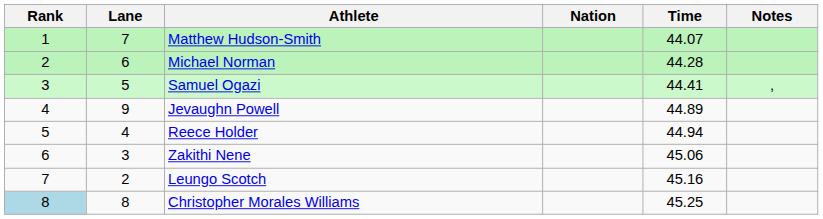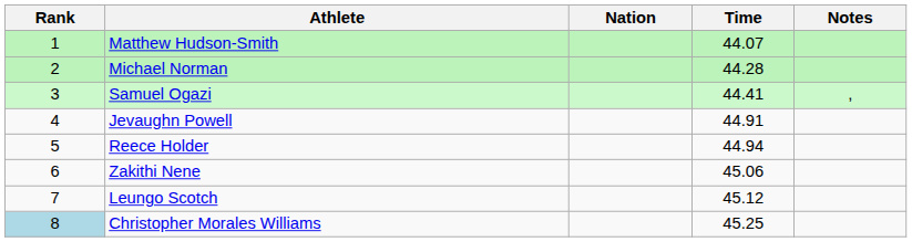 <table class="wikitable sortable" style="text-align:center;width: 70%;">
 <tr>
 <th>Rank</th>
-<th>Lane</th>
 <th>Athlete</th>
 <th>Nation</th>
 <th>Time</th>
 <th>Notes</th>
 </tr>
 <tr bgcolor=bbf3bb>
 <td>1</td>
-<td>7</td>
 <td align=left><a href='#'>Matthew Hudson-Smith</a></td>
 <td align=left></td>
 <td>44.07</td>
 <td></td>
 </tr>
 <tr bgcolor=bbf3bb>
 <td>2</td>
-<td>6</td>
 <td align=left><a href='#'>Michael Norman</a></td>
 <td align=left></td>
 <td>44.28</td>
 <td></td>
 </tr>
 <tr bgcolor=ccf9cc>
 <td>3</td>
-<td>5</td>
 <td align=left><a href='#'>Samuel Ogazi</a></td>
 <td align=left></td>
 <td>44.41</td>
 <td>, </td>
 </tr>
 <tr>
 <td>4</td>
-<td>9</td>
 <td align=left><a href='#'>Jevaughn Powell</a></td>
 <td align=left></td>
-<td>44.89</td>
+<td>44.91</td>
 <td></td>
 </tr>
 <tr>
 <td>5</td>
-<td>4</td>
 <td align=left><a href='#'>Reece Holder</a></td>
 <td align=left></td>
 <td>44.94</td>
 <td></td>
 </tr>
 <tr>
 <td>6</td>
-<td>3</td>
 <td align=left><a href='#'>Zakithi Nene</a></td>
 <td align=left></td>
 <td>45.06</td>
 <td></td>
 </tr>
 <tr>
 <td>7</td>
-<td>2</td>
 <td align=left><a href='#'>Leungo Scotch</a></td>
 <td align=left></td>
-<td>45.16</td>
+<td>45.12</td>
 <td></td>
 </tr>
 <tr>
 <td style="background: lightblue;">8</td>
-<td>8</td>
 <td align=left><a href='#'>Christopher Morales Williams</a></td>
 <td align=left></td>
 <td>45.25</td>
 <td></td>
 </tr>
 </table>
